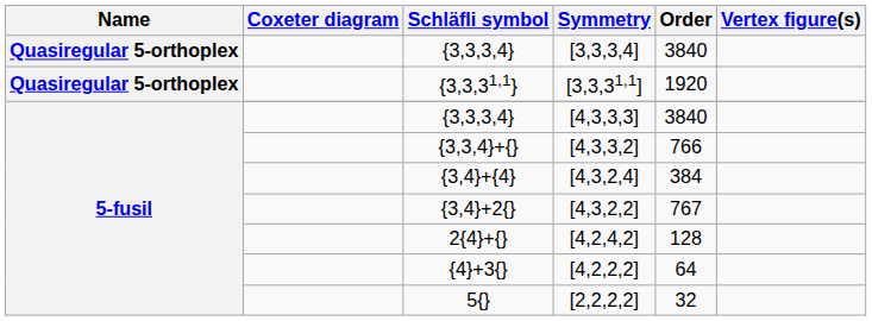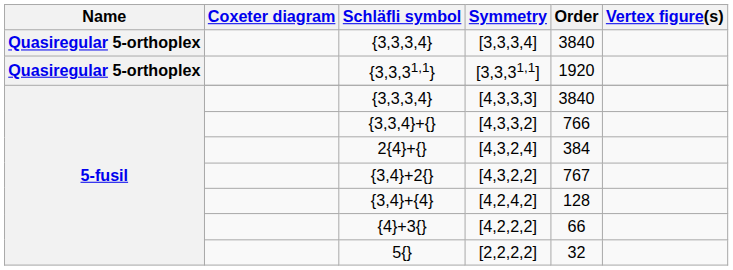 <table class=wikitable>
 <tr>
 <th>Name</th>
 <th><a href='#'>Coxeter diagram</a></th>
 <th><a href='#'>Schläfli symbol</a></th>
 <th><a href='#'>Symmetry</a></th>
 <th>Order</th>
 <th><a href='#'>Vertex figure</a>(s)</th>
 </tr>
 <tr align=center>
 <th><a href='#'>Quasiregular</a> 5-orthoplex</th>
 <td></td>
 <td>{3,3,3,4}</td>
 <td>[3,3,3,4]</td>
 <td>3840</td>
 <td></td>
 </tr>
 <tr align=center>
 <th><a href='#'>Quasiregular</a> 5-orthoplex</th>
 <td></td>
 <td>{3,3,3<sup>1,1</sup>}</td>
 <td>[3,3,3<sup>1,1</sup>]</td>
 <td>1920</td>
 <td></td>
 </tr>
 <tr align=center>
 <th rowspan=8><a href='#'>5-fusil</a></th>
 </tr>
 <tr align=center>
 <td></td>
 <td>{3,3,3,4}</td>
 <td>[4,3,3,3]</td>
 <td>3840</td>
 <td></td>
 </tr>
 <tr align=center>
 <td></td>
 <td>{3,3,4}+{}</td>
 <td>[4,3,3,2]</td>
 <td>766</td>
 <td></td>
 </tr>
 <tr align=center>
 <td></td>
-<td>{3,4}+{4}</td>
+<td>2{4}+{}</td>
 <td>[4,3,2,4]</td>
 <td>384</td>
 <td><br></td>
 </tr>
 <tr align=center>
 <td></td>
 <td>{3,4}+2{}</td>
 <td>[4,3,2,2]</td>
 <td>767</td>
 <td><br></td>
 </tr>
 <tr align=center>
 <td></td>
-<td>2{4}+{}</td>
+<td>{3,4}+{4}</td>
 <td>[4,2,4,2]</td>
 <td>128</td>
 <td></td>
 </tr>
 <tr align=center>
 <td></td>
 <td>{4}+3{}</td>
 <td>[4,2,2,2]</td>
-<td>64</td>
+<td>66</td>
 <td><br></td>
 </tr>
 <tr align=center>
 <td></td>
 <td>5{}</td>
 <td>[2,2,2,2]</td>
 <td>32</td>
 <td></td>
 </tr>
 </table>
